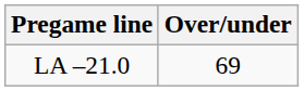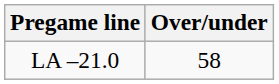 <table class="wikitable">
 <tr align="center">
 <th style=>Pregame line</th>
 <th style=>Over/under</th>
 </tr>
 <tr align="center">
 <td>LA –21.0</td>
-<td>69</td>
+<td>58</td>
 </tr>
 </table>
